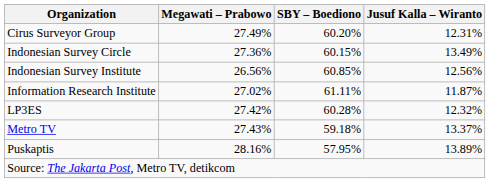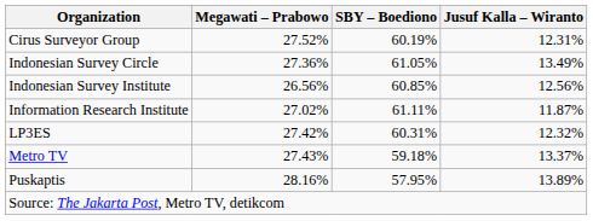 <table class="wikitable" style=text-align:right>
 <tr>
 <th>Organization</th>
 <th>Megawati – Prabowo</th>
 <th>SBY – Boediono</th>
 <th>Jusuf Kalla – Wiranto</th>
 </tr>
 <tr>
 <td align=left>Cirus Surveyor Group</td>
-<td>27.49%</td>
-<td>60.20%</td>
+<td>27.52%</td>
+<td>60.19%</td>
 <td>12.31%</td>
 </tr>
 <tr>
 <td align=left>Indonesian Survey Circle</td>
 <td>27.36%</td>
-<td>60.15%</td>
+<td>61.05%</td>
 <td>13.49%</td>
 </tr>
 <tr>
 <td align=left>Indonesian Survey Institute</td>
 <td>26.56%</td>
 <td>60.85%</td>
 <td>12.56%</td>
 </tr>
 <tr>
 <td align=left>Information Research Institute</td>
 <td>27.02%</td>
 <td>61.11%</td>
 <td>11.87%</td>
 </tr>
 <tr>
 <td align=left>LP3ES</td>
 <td>27.42%</td>
-<td>60.28%</td>
+<td>60.31%</td>
 <td>12.32%</td>
 </tr>
 <tr>
 <td align=left><a href='#'>Metro TV</a></td>
 <td>27.43%</td>
 <td>59.18%</td>
 <td>13.37%</td>
 </tr>
 <tr>
 <td align=left>Puskaptis</td>
 <td>28.16%</td>
 <td>57.95%</td>
 <td>13.89%</td>
 </tr>
 <tr>
 <td align=left colspan="4">Source: <em><a href='#'>The Jakarta Post</a></em>, Metro TV, detikcom</td>
 </tr>
 </table>
